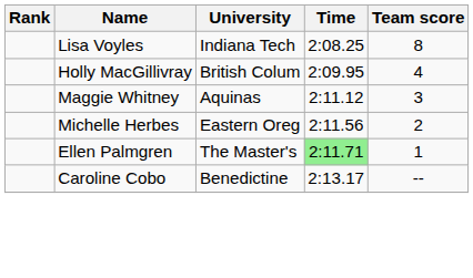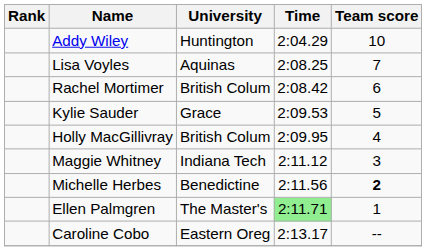 <table class="wikitable sortable" style="text-align:center">
 <tr>
 <th>Rank</th>
 <th>Name</th>
 <th>University</th>
 <th>Time</th>
 <th>Team score</th>
 </tr>
 <tr>
 <td></td>
+<td align=left><a href='#'>Addy Wiley</a></td>
+<td align="left">Huntington</td>
+<td>2:04.29</td>
+<td>10</td>
+</tr>
+<tr>
+<td></td>
 <td align=left>Lisa Voyles</td>
-<td align="left">Indiana Tech</td>
+<td align="left">Aquinas</td>
 <td>2:08.25</td>
-<td>8</td>
+<td>7</td>
+</tr>
+<tr>
+<td></td>
+<td align=left>Rachel Mortimer</td>
+<td align="left">British Colum</td>
+<td>2:08.42</td>
+<td>6</td>
+</tr>
+<tr>
+<td></td>
+<td align=left>Kylie Sauder</td>
+<td align="left">Grace</td>
+<td>2:09.53</td>
+<td>5</td>
 </tr>
 <tr>
 <td></td>
 <td align=left>Holly MacGillivray</td>
 <td align="left">British Colum</td>
 <td>2:09.95</td>
 <td>4</td>
 </tr>
 <tr>
 <td></td>
 <td align=left>Maggie Whitney</td>
-<td align="left">Aquinas</td>
+<td align="left">Indiana Tech</td>
 <td>2:11.12</td>
 <td>3</td>
 </tr>
 <tr>
 <td></td>
 <td align=left>Michelle Herbes</td>
-<td align="left">Eastern Oreg</td>
+<td align=left>Benedictine</td>
 <td>2:11.56</td>
-<td>2</td>
+<td><strong>2</strong></td>
 </tr>
 <tr>
 <td></td>
 <td align="left">Ellen Palmgren</td>
 <td align=left>The Master's</td>
 <td style="background: lightgreen;">2:11.71</td>
 <td>1</td>
 </tr>
 <tr>
 <td></td>
 <td align="left">Caroline Cobo</td>
-<td align=left>Benedictine</td>
+<td align="left">Eastern Oreg</td>
 <td>2:13.17</td>
 <td>--</td>
 </tr>
 <tr>
 </tr>
 </table>
